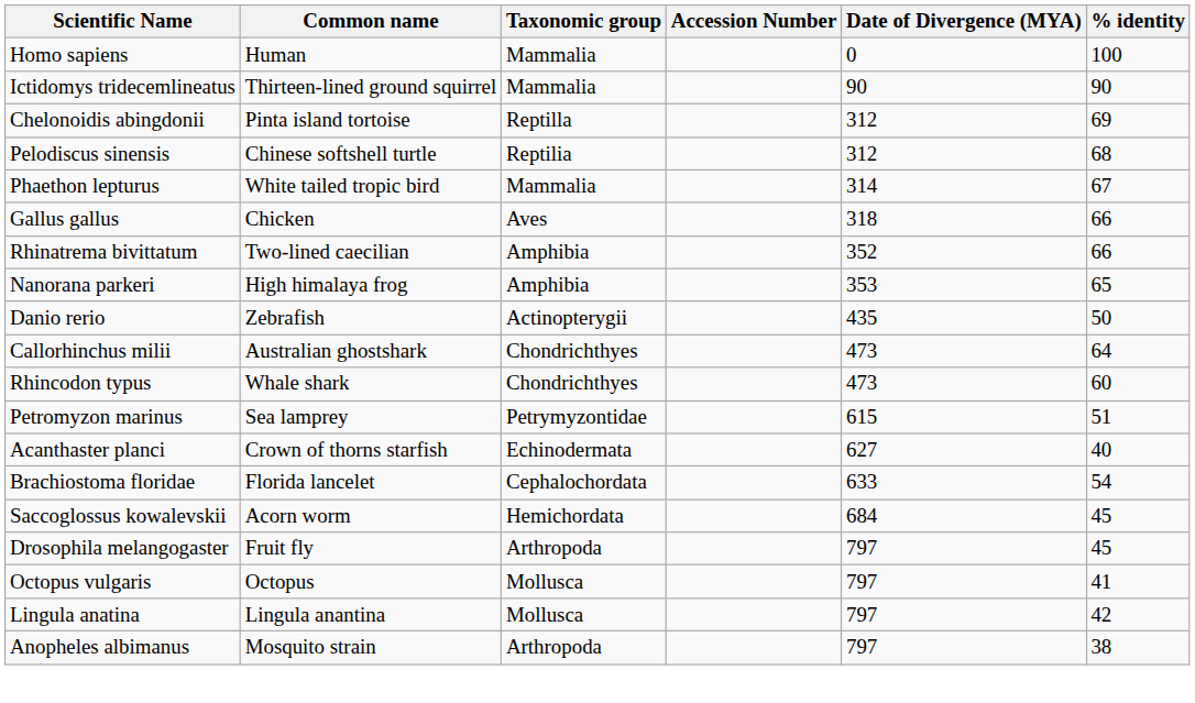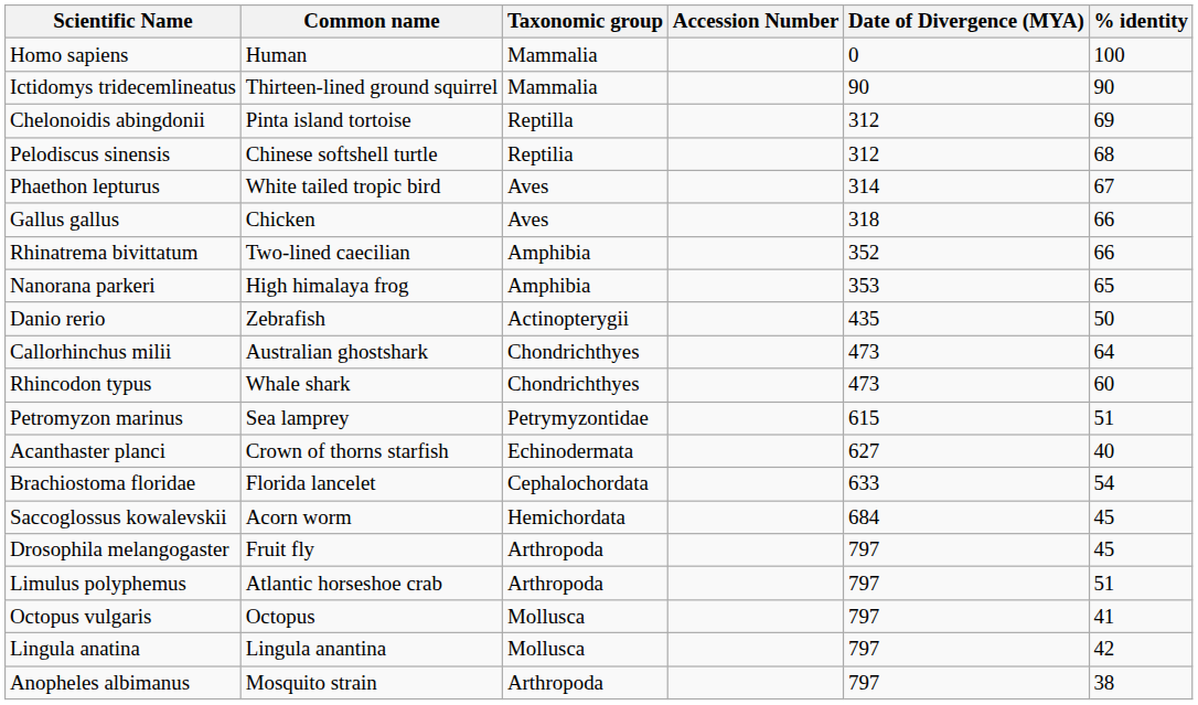 <table class="wikitable">
 <tr>
 <th><strong>Scientific Name</strong></th>
 <th><strong>Common name</strong></th>
 <th><strong>Taxonomic group</strong></th>
 <th>Accession Number</th>
 <th>Date of Divergence (MYA)</th>
 <th>% identity</th>
 </tr>
 <tr>
 <td>Homo sapiens</td>
 <td>Human</td>
 <td>Mammalia</td>
 <td></td>
 <td>0</td>
 <td>100</td>
 </tr>
 <tr>
 <td>Ictidomys tridecemlineatus</td>
 <td>Thirteen-lined ground squirrel</td>
 <td>Mammalia</td>
 <td></td>
 <td>90</td>
 <td>90</td>
 </tr>
 <tr>
 <td>Chelonoidis abingdonii</td>
 <td>Pinta island tortoise</td>
 <td>Reptilla</td>
 <td>  </td>
 <td>312</td>
 <td>69</td>
 </tr>
 <tr>
 <td>Pelodiscus sinensis</td>
 <td>Chinese softshell turtle</td>
 <td>Reptilia</td>
 <td></td>
 <td>312</td>
 <td>68</td>
 </tr>
 <tr>
 <td>Phaethon lepturus</td>
 <td>White tailed tropic bird</td>
-<td>Mammalia</td>
+<td>Aves</td>
 <td></td>
 <td>314</td>
 <td>67</td>
 </tr>
 <tr>
 <td>Gallus gallus</td>
 <td>Chicken</td>
 <td>Aves</td>
 <td></td>
 <td>318</td>
 <td>66</td>
 </tr>
 <tr>
 <td>Rhinatrema bivittatum</td>
 <td>Two-lined caecilian</td>
 <td>Amphibia</td>
 <td></td>
 <td>352</td>
 <td>66</td>
 </tr>
 <tr>
 <td>Nanorana parkeri</td>
 <td>High himalaya frog</td>
 <td>Amphibia</td>
 <td></td>
 <td>353</td>
 <td>65</td>
 </tr>
 <tr>
 <td>Danio rerio</td>
 <td>Zebrafish</td>
 <td>Actinopterygii</td>
 <td></td>
 <td>435</td>
 <td>50</td>
 </tr>
 <tr>
 <td>Callorhinchus milii</td>
 <td>Australian ghostshark</td>
 <td>Chondrichthyes</td>
 <td></td>
 <td>473</td>
 <td>64</td>
 </tr>
 <tr>
 <td>Rhincodon typus</td>
 <td>Whale shark</td>
 <td>Chondrichthyes</td>
 <td></td>
 <td>473</td>
 <td>60</td>
 </tr>
 <tr>
 <td>Petromyzon marinus</td>
 <td>Sea lamprey</td>
 <td>Petrymyzontidae</td>
 <td></td>
 <td>615</td>
 <td>51</td>
 </tr>
 <tr>
 <td>Acanthaster planci</td>
 <td>Crown of thorns starfish</td>
 <td>Echinodermata</td>
 <td></td>
 <td>627</td>
 <td>40</td>
 </tr>
 <tr>
 <td>Brachiostoma floridae</td>
 <td>Florida lancelet</td>
 <td>Cephalochordata</td>
 <td></td>
 <td>633</td>
 <td>54</td>
 </tr>
 <tr>
 <td>Saccoglossus kowalevskii</td>
 <td>Acorn worm</td>
 <td>Hemichordata</td>
 <td>      </td>
 <td>684</td>
 <td>45</td>
 </tr>
 <tr>
 <td>Drosophila melangogaster</td>
 <td>Fruit fly</td>
 <td>Arthropoda</td>
 <td></td>
 <td>797</td>
 <td>45</td>
 </tr>
 <tr>
+<td>Limulus polyphemus</td>
+<td>Atlantic horseshoe crab</td>
+<td>Arthropoda</td>
+<td></td>
+<td>797</td>
+<td>51</td>
+</tr>
+<tr>
 <td>Octopus vulgaris</td>
 <td>Octopus</td>
 <td>Mollusca</td>
 <td></td>
 <td>797</td>
 <td>41</td>
 </tr>
 <tr>
 <td>Lingula anatina</td>
 <td>Lingula anantina</td>
 <td>Mollusca</td>
 <td></td>
 <td>797</td>
 <td>42</td>
 </tr>
 <tr>
 <td>Anopheles albimanus</td>
 <td>Mosquito strain</td>
 <td>Arthropoda</td>
 <td></td>
 <td>797</td>
 <td>38</td>
 </tr>
 </table>
